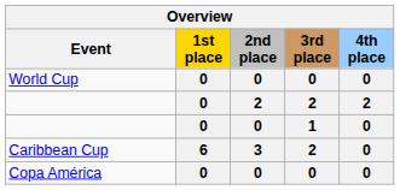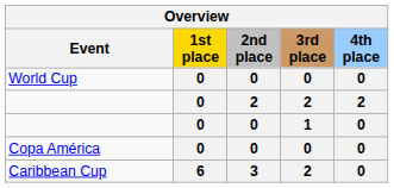 <table class="wikitable" style="width:30%; font-size:90%; text-align:center;">
 <tr>
 <th colspan="5">Overview</th>
 </tr>
 <tr>
 <th>Event</th>
 <th style="width:14%; background:gold;">1st place</th>
 <th style="width:14%; background:silver;">2nd place</th>
 <th style="width:14%; background:#c96;">3rd place</th>
 <th style="width:14%; background:#9acdff;">4th place</th>
 </tr>
 <tr>
 <td align=left><a href='#'>World Cup</a></td>
 <th>0</th>
 <th>0</th>
 <th>0</th>
 <th>0</th>
 </tr>
 <tr>
 <td align=left></td>
 <th>0</th>
 <th>2</th>
 <th>2</th>
 <th>2</th>
 </tr>
 <tr>
 <td align=left></td>
 <th>0</th>
 <th>0</th>
 <th>1</th>
 <th>0</th>
 </tr>
 <tr>
+<td align=left><a href='#'>Copa América</a></td>
+<th>0</th>
+<th>0</th>
+<th>0</th>
+<th>0</th>
+</tr>
+<tr>
 <td align=left><a href='#'>Caribbean Cup</a></td>
 <th>6</th>
 <th>3</th>
 <th>2</th>
 <th>0</th>
 </tr>
-<tr>
-<td align=left><a href='#'>Copa América</a></td>
-<th>0</th>
-<th>0</th>
-<th>0</th>
-<th>0</th>
-</tr>
 </table>
